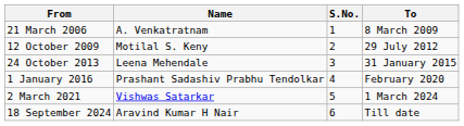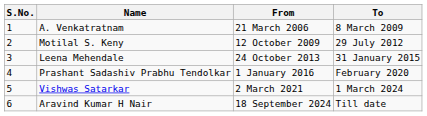 <table class="wikitable sortable plainrowheaders" style="font-size: 100%">
 <tr>
+<th scope="col">S.No.</th>
+<th scope="col">Name</th>
 <th scope="col">From</th>
-<th scope="col">Name</th>
-<th scope="col">S.No.</th>
 <th scope="col">To</th>
 </tr>
 <tr>
+<td>1</td>
+<td>A. Venkatratnam</td>
 <td>21 March 2006</td>
-<td>A. Venkatratnam</td>
-<td>1</td>
 <td>8 March 2009</td>
 </tr>
 <tr>
+<td>2</td>
+<td>Motilal S. Keny</td>
 <td>12 October 2009</td>
-<td>Motilal S. Keny</td>
-<td>2</td>
 <td>29 July 2012</td>
 </tr>
 <tr>
+<td>3</td>
+<td>Leena Mehendale</td>
 <td>24 October 2013</td>
-<td>Leena Mehendale</td>
-<td>3</td>
 <td>31 January 2015</td>
 </tr>
 <tr>
+<td>4</td>
+<td>Prashant Sadashiv Prabhu Tendolkar</td>
 <td>1 January 2016</td>
-<td>Prashant Sadashiv Prabhu Tendolkar</td>
-<td>4</td>
 <td>February 2020</td>
 </tr>
 <tr>
+<td>5</td>
+<td><a href='#'>Vishwas Satarkar</a></td>
 <td>2 March 2021</td>
-<td><a href='#'>Vishwas Satarkar</a></td>
-<td>5</td>
 <td>1 March 2024</td>
 </tr>
 <tr>
+<td>6</td>
+<td>Aravind Kumar H Nair</td>
 <td>18 September 2024</td>
-<td>Aravind Kumar H Nair</td>
-<td>6</td>
 <td>Till date</td>
 </tr>
 </table>
